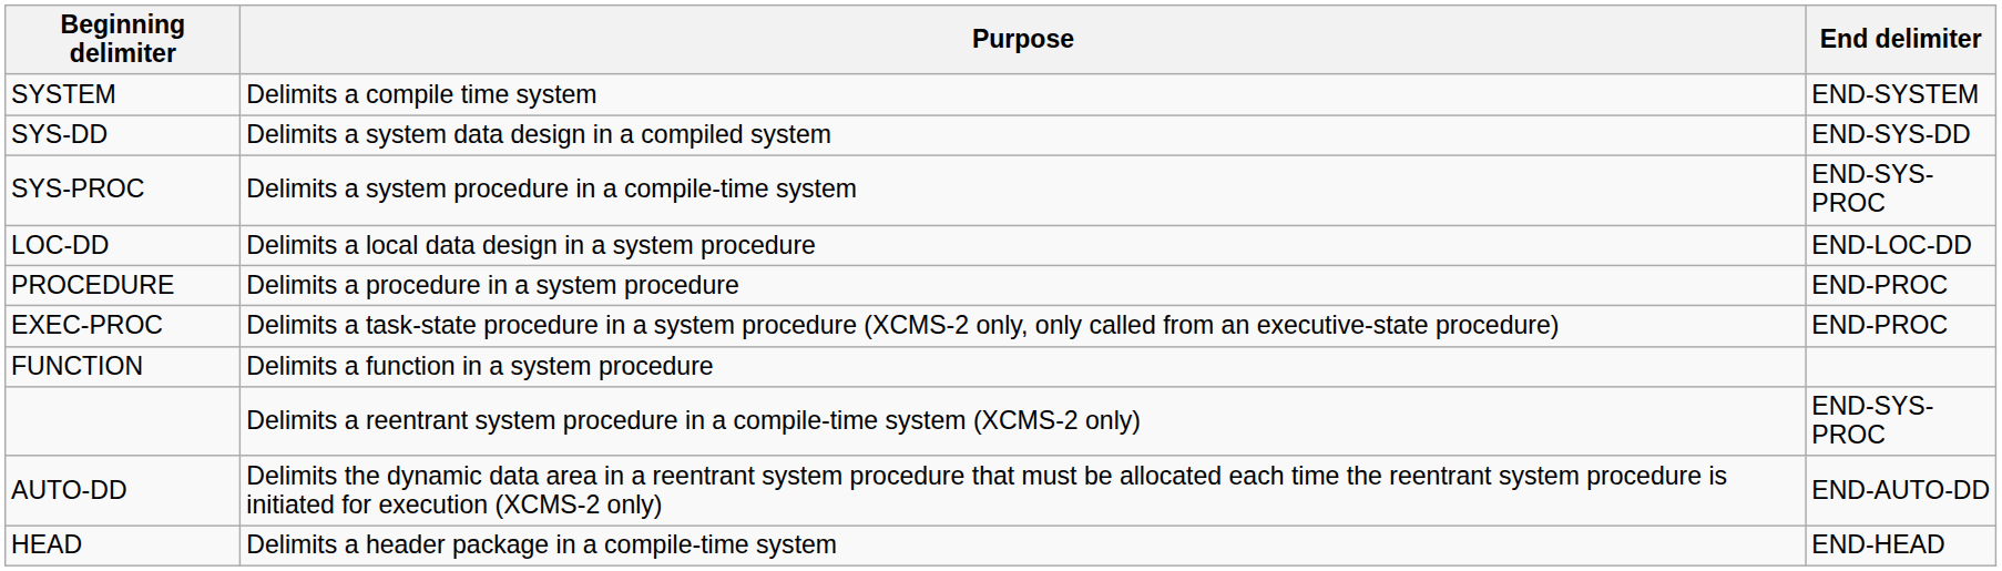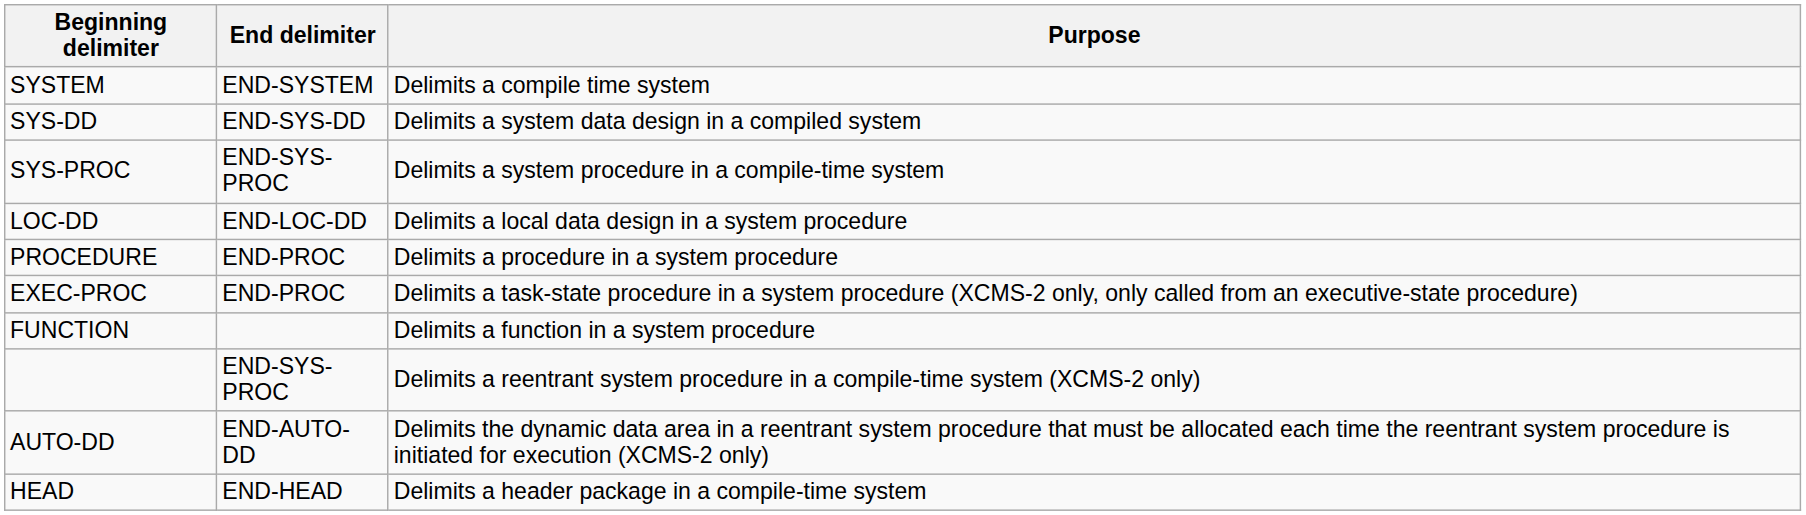 <table class="wikitable">
 <tr>
 <th>Beginning delimiter</th>
+<th>End delimiter</th>
 <th>Purpose</th>
-<th>End delimiter</th>
 </tr>
 <tr>
 <td>SYSTEM</td>
+<td>END-SYSTEM</td>
 <td>Delimits a compile time system</td>
-<td>END-SYSTEM</td>
 </tr>
 <tr>
 <td>SYS-DD</td>
+<td>END-SYS-DD</td>
 <td>Delimits a system data design in a compiled system</td>
-<td>END-SYS-DD</td>
 </tr>
 <tr>
 <td>SYS-PROC</td>
+<td>END-SYS-PROC</td>
 <td>Delimits a system procedure in a compile-time system</td>
-<td>END-SYS-PROC</td>
 </tr>
 <tr>
 <td>LOC-DD</td>
+<td>END-LOC-DD</td>
 <td>Delimits a local data design in a system procedure</td>
-<td>END-LOC-DD</td>
 </tr>
 <tr>
 <td>PROCEDURE</td>
+<td>END-PROC</td>
 <td>Delimits a procedure in a system procedure</td>
-<td>END-PROC</td>
 </tr>
 <tr>
 <td>EXEC-PROC</td>
+<td>END-PROC</td>
 <td>Delimits a task-state procedure in a system procedure (XCMS-2 only, only called from an executive-state procedure)</td>
-<td>END-PROC</td>
 </tr>
 <tr>
 <td>FUNCTION</td>
+<td></td>
 <td>Delimits a function in a system procedure</td>
-<td></td>
 </tr>
 <tr>
 <td></td>
+<td>END-SYS-PROC</td>
 <td>Delimits a reentrant system procedure in a compile-time system (XCMS-2 only)</td>
-<td>END-SYS-PROC</td>
 </tr>
 <tr>
 <td>AUTO-DD</td>
+<td>END-AUTO-DD</td>
 <td>Delimits the dynamic data area in a reentrant system procedure that must be allocated each time the reentrant system procedure is initiated for execution (XCMS-2 only)</td>
-<td>END-AUTO-DD</td>
 </tr>
 <tr>
 <td>HEAD</td>
+<td>END-HEAD</td>
 <td>Delimits a header package in a compile-time system</td>
-<td>END-HEAD</td>
 </tr>
 </table>
